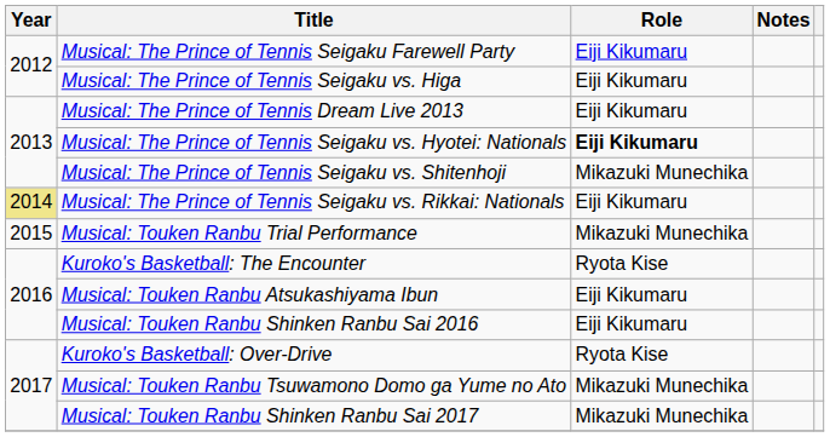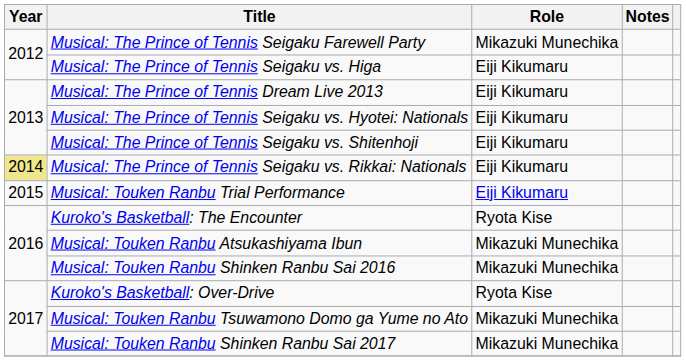 <table class="wikitable sortable">
 <tr>
 <th>Year</th>
 <th>Title</th>
 <th>Role</th>
 <th class="unsortable">Notes</th>
 <th class="unsortable"></th>
 </tr>
 <tr>
 <td rowspan="2">2012</td>
 <td><em><a href='#'>Musical: The Prince of Tennis</a> Seigaku Farewell Party</em></td>
-<td><a href='#'>Eiji Kikumaru</a></td>
+<td>Mikazuki Munechika</td>
 <td></td>
 <td></td>
 </tr>
 <tr>
 <td><em><a href='#'>Musical: The Prince of Tennis</a> Seigaku vs. Higa</em></td>
 <td>Eiji Kikumaru</td>
 <td></td>
 <td></td>
 </tr>
 <tr>
 <td rowspan="3">2013</td>
 <td><em><a href='#'>Musical: The Prince of Tennis</a> Dream Live 2013</em></td>
 <td>Eiji Kikumaru</td>
 <td></td>
 <td></td>
 </tr>
 <tr>
 <td><em><a href='#'>Musical: The Prince of Tennis</a> Seigaku vs. Hyotei: Nationals</em></td>
-<td><strong>Eiji Kikumaru</strong></td>
+<td>Eiji Kikumaru</td>
 <td></td>
 <td></td>
 </tr>
 <tr>
 <td><em><a href='#'>Musical: The Prince of Tennis</a> Seigaku vs. Shitenhoji</em></td>
-<td>Mikazuki Munechika</td>
+<td>Eiji Kikumaru</td>
 <td></td>
 <td></td>
 </tr>
 <tr>
 <td style="background: khaki;">2014</td>
 <td><em><a href='#'>Musical: The Prince of Tennis</a> Seigaku vs. Rikkai: Nationals</em></td>
 <td>Eiji Kikumaru</td>
 <td></td>
 <td></td>
 </tr>
 <tr>
 <td>2015</td>
 <td><em><a href='#'>Musical: Touken Ranbu</a> Trial Performance</em></td>
-<td>Mikazuki Munechika</td>
+<td><a href='#'>Eiji Kikumaru</a></td>
 <td></td>
 <td></td>
 </tr>
 <tr>
 <td rowspan="3">2016</td>
 <td><em><a href='#'>Kuroko's Basketball</a>: The Encounter</em></td>
 <td>Ryota Kise</td>
 <td></td>
 <td></td>
 </tr>
 <tr>
 <td><em><a href='#'>Musical: Touken Ranbu</a> Atsukashiyama Ibun</em></td>
-<td>Eiji Kikumaru</td>
+<td>Mikazuki Munechika</td>
 <td></td>
 <td></td>
 </tr>
 <tr>
 <td><em><a href='#'>Musical: Touken Ranbu</a> Shinken Ranbu Sai 2016</em></td>
-<td>Eiji Kikumaru</td>
+<td>Mikazuki Munechika</td>
 <td></td>
 <td></td>
 </tr>
 <tr>
 <td rowspan="3">2017</td>
 <td><em><a href='#'>Kuroko's Basketball</a>: Over-Drive</em></td>
 <td>Ryota Kise</td>
 <td></td>
 <td></td>
 </tr>
 <tr>
 <td><em><a href='#'>Musical: Touken Ranbu</a> Tsuwamono Domo ga Yume no Ato</em></td>
 <td>Mikazuki Munechika</td>
 <td></td>
 <td></td>
 </tr>
 <tr>
 <td><em><a href='#'>Musical: Touken Ranbu</a> Shinken Ranbu Sai 2017</em></td>
 <td>Mikazuki Munechika</td>
 <td></td>
 <td></td>
 </tr>
 <tr>
 </tr>
 </table>
